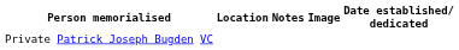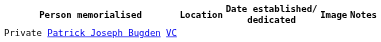 <table>
 <tr>
 <th>Person memorialised</th>
 <th>Location</th>
+<th>Date established/<br>dedicated</th>
+<th>Image</th>
 <th>Notes</th>
-<th>Image</th>
-<th>Date established/<br>dedicated</th>
 </tr>
 <tr>
 <td>Private <a href='#'>Patrick Joseph Bugden</a> <a href='#'>VC</a></td>
 <td></td>
 <td></td>
 <td></td>
 <td></td>
 </tr>
 </table>
